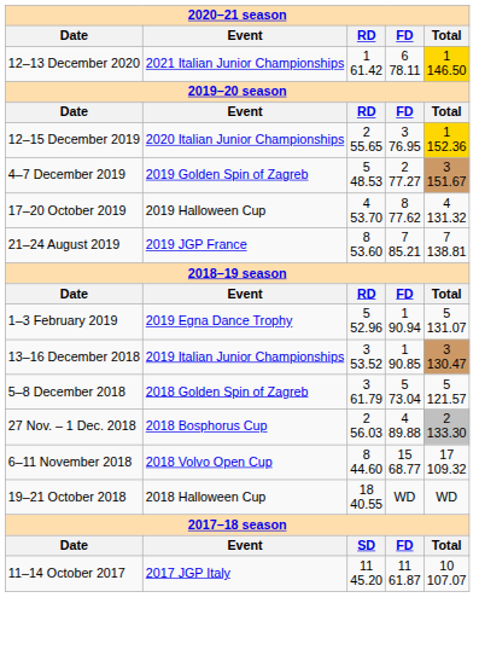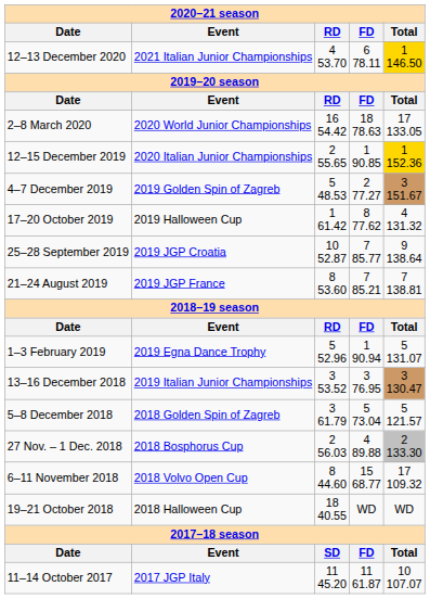 <table class="wikitable">
 <tr>
 <th style="background-color: #ffdead;" colspan=5 align=center><a href='#'><strong>2020–21 season</strong></a></th>
 </tr>
 <tr>
 <th>Date</th>
 <th>Event</th>
 <th><a href='#'>RD</a></th>
 <th><a href='#'>FD</a></th>
 <th>Total</th>
 </tr>
 <tr>
 <td>12–13 December 2020</td>
 <td><a href='#'>2021 Italian Junior Championships</a></td>
-<td align=center>1 <br> 61.42</td>
+<td align=center>4 <br> 53.70</td>
 <td align=center>6 <br> 78.11</td>
 <td align=center bgcolor=gold>1 <br> 146.50</td>
 </tr>
 <tr>
 <th style="background-color: #ffdead;" colspan=5 align=center><a href='#'><strong>2019–20 season</strong></a></th>
 </tr>
 <tr>
 <th>Date</th>
 <th>Event</th>
 <th><a href='#'>RD</a></th>
 <th><a href='#'>FD</a></th>
 <th>Total</th>
 </tr>
 <tr>
+<td>2–8 March 2020</td>
+<td><a href='#'>2020 World Junior Championships</a></td>
+<td align=center>16 <br> 54.42</td>
+<td align=center>18 <br> 78.63</td>
+<td align=center>17 <br> 133.05</td>
+</tr>
+<tr>
 <td>12–15 December 2019</td>
 <td><a href='#'>2020 Italian Junior Championships</a></td>
 <td align=center>2 <br> 55.65</td>
-<td align=center>3 <br> 76.95</td>
+<td align=center>1 <br> 90.85</td>
 <td align=center bgcolor=gold>1 <br> 152.36</td>
 </tr>
 <tr>
 <td>4–7 December 2019</td>
 <td><a href='#'>2019 Golden Spin of Zagreb</a></td>
 <td align=center>5 <br> 48.53</td>
 <td align=center>2 <br> 77.27</td>
 <td align=center bgcolor=cc9966>3 <br> 151.67</td>
 </tr>
 <tr>
 <td>17–20 October 2019</td>
 <td>2019 Halloween Cup</td>
-<td align=center>4 <br> 53.70</td>
+<td align=center>1 <br> 61.42</td>
 <td align=center>8 <br> 77.62</td>
 <td align=center>4 <br> 131.32</td>
+</tr>
+<tr>
+<td>25–28 September 2019</td>
+<td><a href='#'>2019 JGP Croatia</a></td>
+<td align=center>10 <br> 52.87</td>
+<td align=center>7 <br> 85.77</td>
+<td align=center>9 <br> 138.64</td>
 </tr>
 <tr>
 <td>21–24 August 2019</td>
 <td><a href='#'>2019 JGP France</a></td>
 <td align=center>8 <br> 53.60</td>
 <td align=center>7 <br> 85.21</td>
 <td align=center>7 <br> 138.81</td>
 </tr>
 <tr>
 <th style="background-color: #ffdead;" colspan=5 align=center><a href='#'><strong>2018–19 season</strong></a></th>
 </tr>
 <tr>
 <th>Date</th>
 <th>Event</th>
 <th><a href='#'>RD</a></th>
 <th><a href='#'>FD</a></th>
 <th>Total</th>
 </tr>
 <tr>
 <td>1–3 February 2019</td>
 <td><a href='#'>2019 Egna Dance Trophy</a></td>
 <td align=center>5 <br> 52.96</td>
 <td align=center>1 <br> 90.94</td>
 <td align=center>5 <br> 131.07</td>
 </tr>
 <tr>
 <td>13–16 December 2018</td>
 <td><a href='#'>2019 Italian Junior Championships</a></td>
 <td align=center>3 <br> 53.52</td>
-<td align=center>1 <br> 90.85</td>
+<td align=center>3 <br> 76.95</td>
 <td align=center bgcolor=cc9966>3 <br> 130.47</td>
 </tr>
 <tr>
 <td>5–8 December 2018</td>
 <td><a href='#'>2018 Golden Spin of Zagreb</a></td>
 <td align=center>3 <br> 61.79</td>
 <td align=center>5 <br> 73.04</td>
 <td align=center>5 <br> 121.57</td>
 </tr>
 <tr>
 <td>27 Nov. – 1 Dec. 2018</td>
 <td><a href='#'>2018 Bosphorus Cup</a></td>
 <td align=center>2 <br> 56.03</td>
 <td align=center>4 <br> 89.88</td>
 <td align=center bgcolor=silver>2 <br> 133.30</td>
 </tr>
 <tr>
 <td>6–11 November 2018</td>
 <td><a href='#'>2018 Volvo Open Cup</a></td>
 <td align=center>8 <br> 44.60</td>
 <td align=center>15 <br> 68.77</td>
 <td align=center>17 <br> 109.32</td>
 </tr>
 <tr>
 <td>19–21 October 2018</td>
 <td>2018 Halloween Cup</td>
 <td align=center>18 <br> 40.55</td>
 <td align=center>WD</td>
 <td align=center>WD</td>
 </tr>
 <tr>
 <th style="background-color: #ffdead;" colspan=5 align=center><a href='#'><strong>2017–18 season</strong></a></th>
 </tr>
 <tr>
 <th>Date</th>
 <th>Event</th>
 <th><a href='#'>SD</a></th>
 <th><a href='#'>FD</a></th>
 <th>Total</th>
 </tr>
 <tr>
 <td>11–14 October 2017</td>
 <td><a href='#'>2017 JGP Italy</a></td>
 <td align=center>11 <br> 45.20</td>
 <td align=center>11 <br> 61.87</td>
 <td align=center>10 <br> 107.07</td>
 </tr>
 </table>
